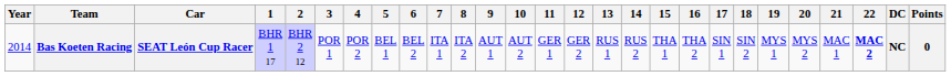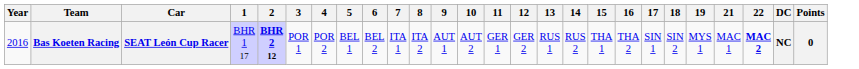 <table class="wikitable" style="text-align:center; font-size:85%">
 <tr>
 <th>Year</th>
 <th>Team</th>
 <th>Car</th>
 <th>1</th>
 <th>2</th>
 <th>3</th>
 <th>4</th>
 <th>5</th>
 <th>6</th>
 <th>7</th>
 <th>8</th>
 <th>9</th>
 <th>10</th>
 <th>11</th>
 <th>12</th>
 <th>13</th>
 <th>14</th>
 <th>15</th>
 <th>16</th>
 <th>17</th>
 <th>18</th>
 <th>19</th>
-<th>20</th>
 <th>21</th>
 <th>22</th>
 <th>DC</th>
 <th>Points</th>
 </tr>
 <tr>
-<td><a href='#'>2014</a></td>
+<td><a href='#'>2016</a></td>
 <th><a href='#'>Bas Koeten Racing</a></th>
 <th><a href='#'>SEAT León Cup Racer</a></th>
 <td style="background:#CFCFFF;"><a href='#'>BHR<br>1</a><br><small>17</small></td>
-<td style="background:#CFCFFF;"><a href='#'>BHR<br>2</a><br><small>12</small></td>
+<td style="background:#CFCFFF;"><strong><a href='#'>BHR<br>2</a><br><small>12</small></strong></td>
 <td><a href='#'>POR<br>1</a></td>
 <td><a href='#'>POR<br>2</a></td>
 <td><a href='#'>BEL<br>1</a></td>
 <td><a href='#'>BEL<br>2</a></td>
 <td><a href='#'>ITA<br>1</a></td>
 <td><a href='#'>ITA<br>2</a></td>
 <td><a href='#'>AUT<br>1</a></td>
 <td><a href='#'>AUT<br>2</a></td>
 <td><a href='#'>GER<br>1</a></td>
 <td><a href='#'>GER<br>2</a></td>
 <td><a href='#'>RUS<br>1</a></td>
 <td><a href='#'>RUS<br>2</a></td>
 <td><a href='#'>THA<br>1</a></td>
 <td><a href='#'>THA<br>2</a></td>
 <td><a href='#'>SIN<br>1</a></td>
 <td><a href='#'>SIN<br>2</a></td>
 <td><a href='#'>MYS<br>1</a></td>
-<td><a href='#'>MYS<br>2</a></td>
 <td><a href='#'>MAC<br>1</a></td>
 <td><strong><a href='#'>MAC<br>2</a></strong></td>
 <th>NC</th>
 <th>0</th>
 </tr>
 </table>
